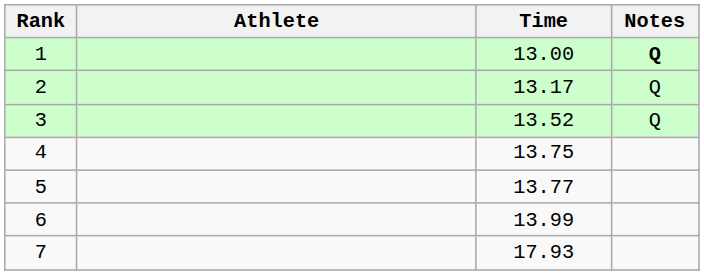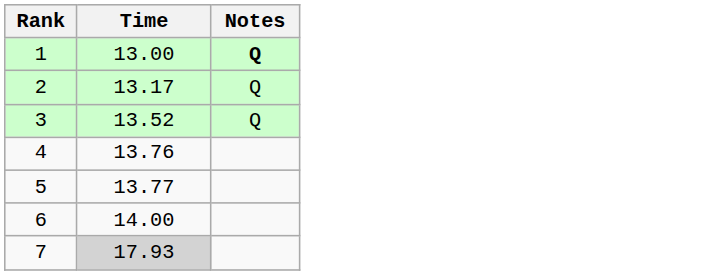 <table class="wikitable" style="text-align:center">
 <tr>
 <th width=40>Rank</th>
-<th width=250>Athlete</th>
 <th width=80>Time</th>
 <th width=50>Notes</th>
 </tr>
 <tr bgcolor=ccffcc>
 <td>1</td>
-<td align=left></td>
 <td>13.00</td>
 <td><strong>Q</strong></td>
 </tr>
 <tr bgcolor=ccffcc>
 <td>2</td>
-<td align=left></td>
 <td>13.17</td>
 <td>Q</td>
 </tr>
 <tr bgcolor=ccffcc>
 <td>3</td>
-<td align=left></td>
 <td>13.52</td>
 <td>Q</td>
 </tr>
 <tr>
 <td>4</td>
-<td align=left></td>
-<td>13.75</td>
+<td>13.76</td>
 <td></td>
 </tr>
 <tr>
 <td>5</td>
-<td align=left></td>
 <td>13.77</td>
 <td></td>
 </tr>
 <tr>
 <td>6</td>
-<td align=left></td>
-<td>13.99</td>
+<td>14.00</td>
 <td></td>
 </tr>
 <tr>
 <td>7</td>
-<td align=left></td>
-<td>17.93</td>
+<td style="background: lightgrey;">17.93</td>
 <td></td>
 </tr>
 </table>
